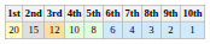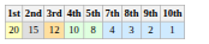 <table class="wikitable" style="font-size: 85%; text-align: center;">
 <tr>
 <th>1st</th>
 <th>2nd</th>
 <th>3rd</th>
 <th>4th</th>
 <th>5th</th>
-<th>6th</th>
 <th>7th</th>
 <th>8th</th>
 <th>9th</th>
 <th>10th</th>
 </tr>
 <tr>
 <td style="background:#FFFFBF;">20</td>
 <td style="background:#DFDFDF;">15</td>
 <td style="background:#FFDF9F;">12</td>
 <td style="background:#DFFFDF;">10</td>
 <td style="background:#DFFFDF;">8</td>
-<td style="background:#CFEAFF;">6</td>
 <td style="background:#CFEAFF;">4</td>
 <td style="background:#CFEAFF;">3</td>
 <td style="background:#CFEAFF;">2</td>
 <td style="background:#CFEAFF;">1</td>
 </tr>
 </table>
